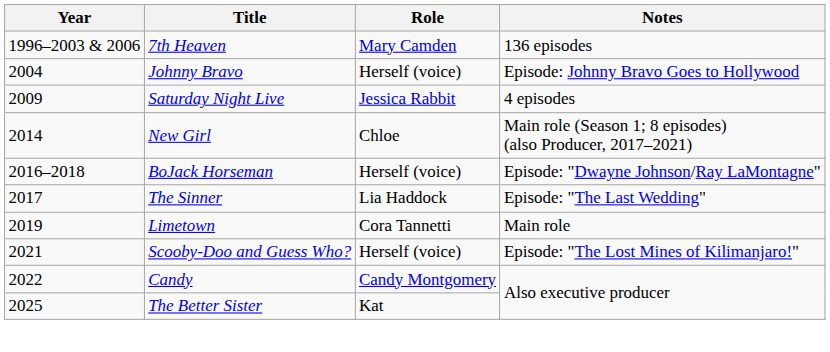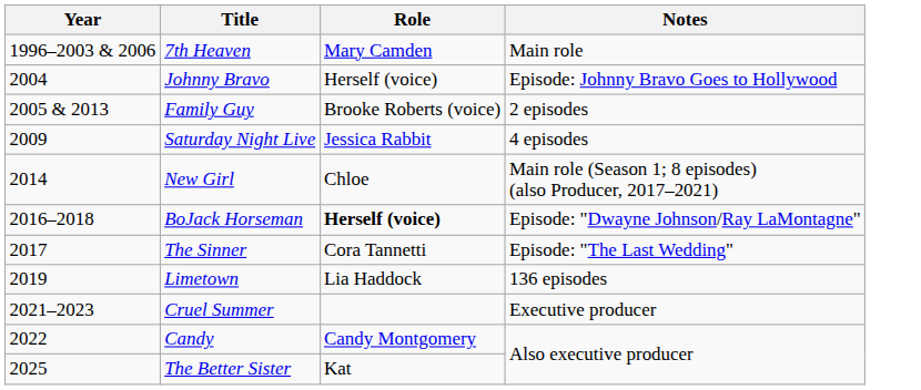 <table class="wikitable sortable">
 <tr>
 <th>Year</th>
 <th>Title</th>
 <th>Role</th>
 <th class="unsortable">Notes</th>
 </tr>
 <tr>
 <td>1996–2003 & 2006</td>
 <td><em><a href='#'>7th Heaven</a></em></td>
 <td><a href='#'>Mary Camden</a></td>
-<td>136 episodes</td>
+<td>Main role</td>
 </tr>
 <tr>
 <td>2004</td>
 <td><em><a href='#'>Johnny Bravo</a></em></td>
 <td>Herself (voice)</td>
 <td>Episode: <a href='#'>Johnny Bravo Goes to Hollywood</a></td>
+</tr>
+<tr>
+<td>2005 & 2013</td>
+<td><em><a href='#'>Family Guy</a></em></td>
+<td>Brooke Roberts (voice)</td>
+<td>2 episodes</td>
 </tr>
 <tr>
 <td>2009</td>
 <td><em><a href='#'>Saturday Night Live</a></em></td>
 <td><a href='#'>Jessica Rabbit</a></td>
 <td>4 episodes</td>
 </tr>
 <tr>
 <td>2014</td>
 <td><em><a href='#'>New Girl</a></em></td>
 <td>Chloe</td>
 <td>Main role (Season 1; 8 episodes)<br>(also Producer, 2017–2021)</td>
 </tr>
 <tr>
 <td>2016–2018</td>
 <td><em><a href='#'>BoJack Horseman</a></em></td>
-<td>Herself (voice)</td>
+<td><strong>Herself (voice)</strong></td>
 <td>Episode: "<a href='#'>Dwayne Johnson</a>/<a href='#'>Ray LaMontagne</a>"</td>
 </tr>
 <tr>
 <td>2017</td>
 <td><em><a href='#'>The Sinner</a></em></td>
-<td>Lia Haddock</td>
+<td>Cora Tannetti</td>
 <td>Episode: "<a href='#'>The Last Wedding</a>"</td>
 </tr>
 <tr>
 <td>2019</td>
 <td><em><a href='#'>Limetown</a></em></td>
-<td>Cora Tannetti</td>
-<td>Main role</td>
+<td>Lia Haddock</td>
+<td>136 episodes</td>
 </tr>
 <tr>
-<td>2021</td>
-<td><em><a href='#'>Scooby-Doo and Guess Who?</a></em></td>
-<td>Herself (voice)</td>
-<td>Episode: "<a href='#'>The Lost Mines of Kilimanjaro!</a>"</td>
+<td>2021–2023</td>
+<td><em><a href='#'>Cruel Summer</a></em></td>
+<td></td>
+<td>Executive producer</td>
 </tr>
 <tr>
 <td>2022</td>
 <td><em><a href='#'>Candy</a></em></td>
 <td><a href='#'>Candy Montgomery</a></td>
 <td rowspan=2>Also executive producer</td>
 </tr>
 <tr>
 <td>2025</td>
 <td><em><a href='#'>The Better Sister</a></em></td>
 <td>Kat</td>
 </tr>
 </table>
